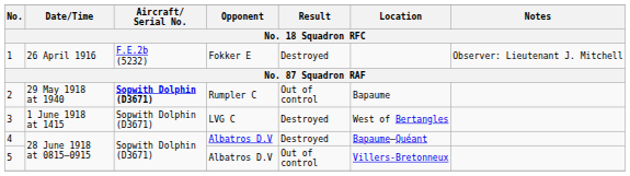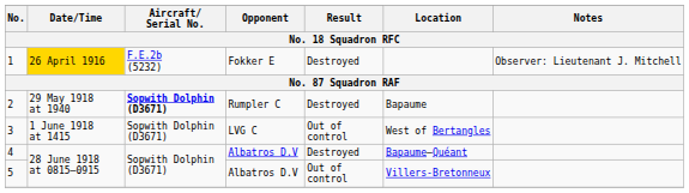 <table class="wikitable">
 <tr>
 </tr>
 <tr>
 <th>No.</th>
 <th width="125">Date/Time</th>
 <th width="130">Aircraft/<br>Serial No.</th>
 <th width="100">Opponent</th>
 <th width="100">Result</th>
 <th>Location</th>
 <th>Notes</th>
 </tr>
 <tr>
 <th colspan="7">No. 18 Squadron RFC</th>
 </tr>
 <tr>
 <td>1</td>
-<td>26 April 1916</td>
+<td style="background: gold;">26 April 1916</td>
 <td><a href='#'>F.E.2b</a><br>(5232)</td>
 <td>Fokker E</td>
 <td>Destroyed</td>
 <td></td>
 <td>Observer: Lieutenant J. Mitchell</td>
 </tr>
 <tr>
 <th colspan="7">No. 87 Squadron RAF</th>
 </tr>
 <tr>
 <td>2</td>
 <td>29 May 1918<br>at 1940</td>
 <td><strong><a href='#'>Sopwith Dolphin</a><br>(D3671)</strong></td>
 <td>Rumpler C</td>
-<td>Out of control</td>
+<td>Destroyed</td>
 <td>Bapaume</td>
 <td></td>
 </tr>
 <tr>
 <td>3</td>
 <td>1 June 1918<br>at 1415</td>
 <td>Sopwith Dolphin<br>(D3671)</td>
 <td>LVG C</td>
-<td>Destroyed</td>
+<td>Out of control</td>
 <td>West of <a href='#'>Bertangles</a></td>
 <td></td>
 </tr>
 <tr>
 <td>4</td>
 <td rowspan="2">28 June 1918<br>at 0815–0915</td>
 <td rowspan="2">Sopwith Dolphin<br>(D3671)</td>
 <td><a href='#'>Albatros D.V</a></td>
 <td>Destroyed</td>
 <td><a href='#'>Bapaume</a>—<a href='#'>Quéant</a></td>
 <td></td>
 </tr>
 <tr>
 <td>5</td>
 <td>Albatros D.V</td>
 <td>Out of control</td>
 <td><a href='#'>Villers-Bretonneux</a></td>
 <td></td>
 </tr>
 <tr>
 </tr>
 </table>
